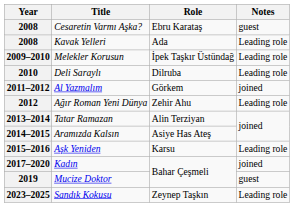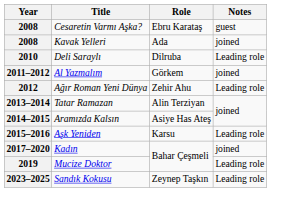 <table class="wikitable plainrowheaders sortable">
 <tr>
 <th scope="col">Year</th>
 <th scope="col">Title</th>
 <th scope="col">Role</th>
 <th scope="col" class="unsortable">Notes</th>
 </tr>
 <tr>
 <th scope="row">2008</th>
 <td><em>Cesaretin Varmı Aşka?</em></td>
 <td>Ebru Karataş</td>
 <td>guest</td>
 </tr>
 <tr>
 <th scope="row">2008</th>
 <td><em>Kavak Yelleri</em></td>
 <td>Ada</td>
-<td>Leading role</td>
-</tr>
-<tr>
-<th scope="row">2009–2010</th>
-<td><em>Melekler Korusun</em></td>
-<td>İpek Taşkır Üstündağ</td>
-<td>Leading role</td>
+<td>joined</td>
 </tr>
 <tr>
 <th scope="row">2010</th>
 <td><em>Deli Saraylı</em></td>
 <td>Dilruba</td>
 <td>Leading role</td>
 </tr>
 <tr>
 <th scope="row">2011–2012</th>
 <td><em><a href='#'>Al Yazmalım</a></em></td>
 <td>Görkem</td>
 <td>joined</td>
 </tr>
 <tr>
 <th scope="row">2012</th>
 <td><em>Ağır Roman Yeni Dünya</em></td>
 <td>Zehir Ahu</td>
 <td>Leading role</td>
 </tr>
 <tr>
 <th scope="row">2013–2014</th>
 <td><em>Tatar Ramazan</em></td>
 <td>Alin Terziyan</td>
 <td rowspan="2">joined</td>
 </tr>
 <tr>
 <th scope="row">2014–2015</th>
 <td><em>Aramızda Kalsın</em></td>
 <td>Asiye Has Ateş</td>
 </tr>
 <tr>
 <th scope="row">2015–2016</th>
 <td><em><a href='#'>Aşk Yeniden</a></em></td>
 <td>Karsu</td>
 <td>Leading role</td>
 </tr>
 <tr>
 <th scope="row">2017–2020</th>
 <td><em><a href='#'>Kadın</a></em></td>
 <td rowspan="2">Bahar Çeşmeli</td>
 <td>joined</td>
 </tr>
 <tr>
 <th scope="row">2019</th>
 <td><em><a href='#'>Mucize Doktor</a></em></td>
-<td>guest</td>
+<td>Leading role</td>
 </tr>
 <tr>
 <th scope="row">2023–2025</th>
 <td><em><a href='#'>Sandık Kokusu</a></em></td>
 <td>Zeynep Taşkın</td>
 <td>Leading role</td>
 </tr>
 </table>
